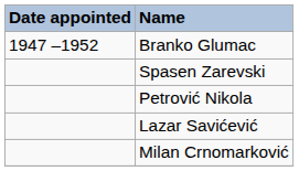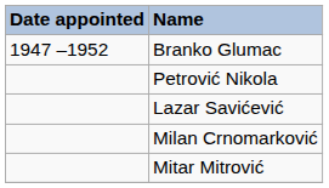 <table class="wikitable">
 <tr>
 <th style="text-align: left; background: #B0C4DE;">Date appointed</th>
 <th style="text-align: left; background: #B0C4DE;">Name</th>
 </tr>
 <tr>
 <td>1947 –1952</td>
 <td>Branko Glumac</td>
-</tr>
-<tr>
-<td></td>
-<td>Spasen Zarevski</td>
 </tr>
 <tr>
 <td></td>
 <td>Petrović Nikola</td>
 </tr>
 <tr>
 <td></td>
 <td>Lazar Savićević</td>
 </tr>
 <tr>
 <td></td>
 <td>Milan Crnomarković</td>
 </tr>
 <tr>
+<td></td>
+<td>Mitar Mitrović</td>
+</tr>
+<tr>
 </tr>
 </table>
